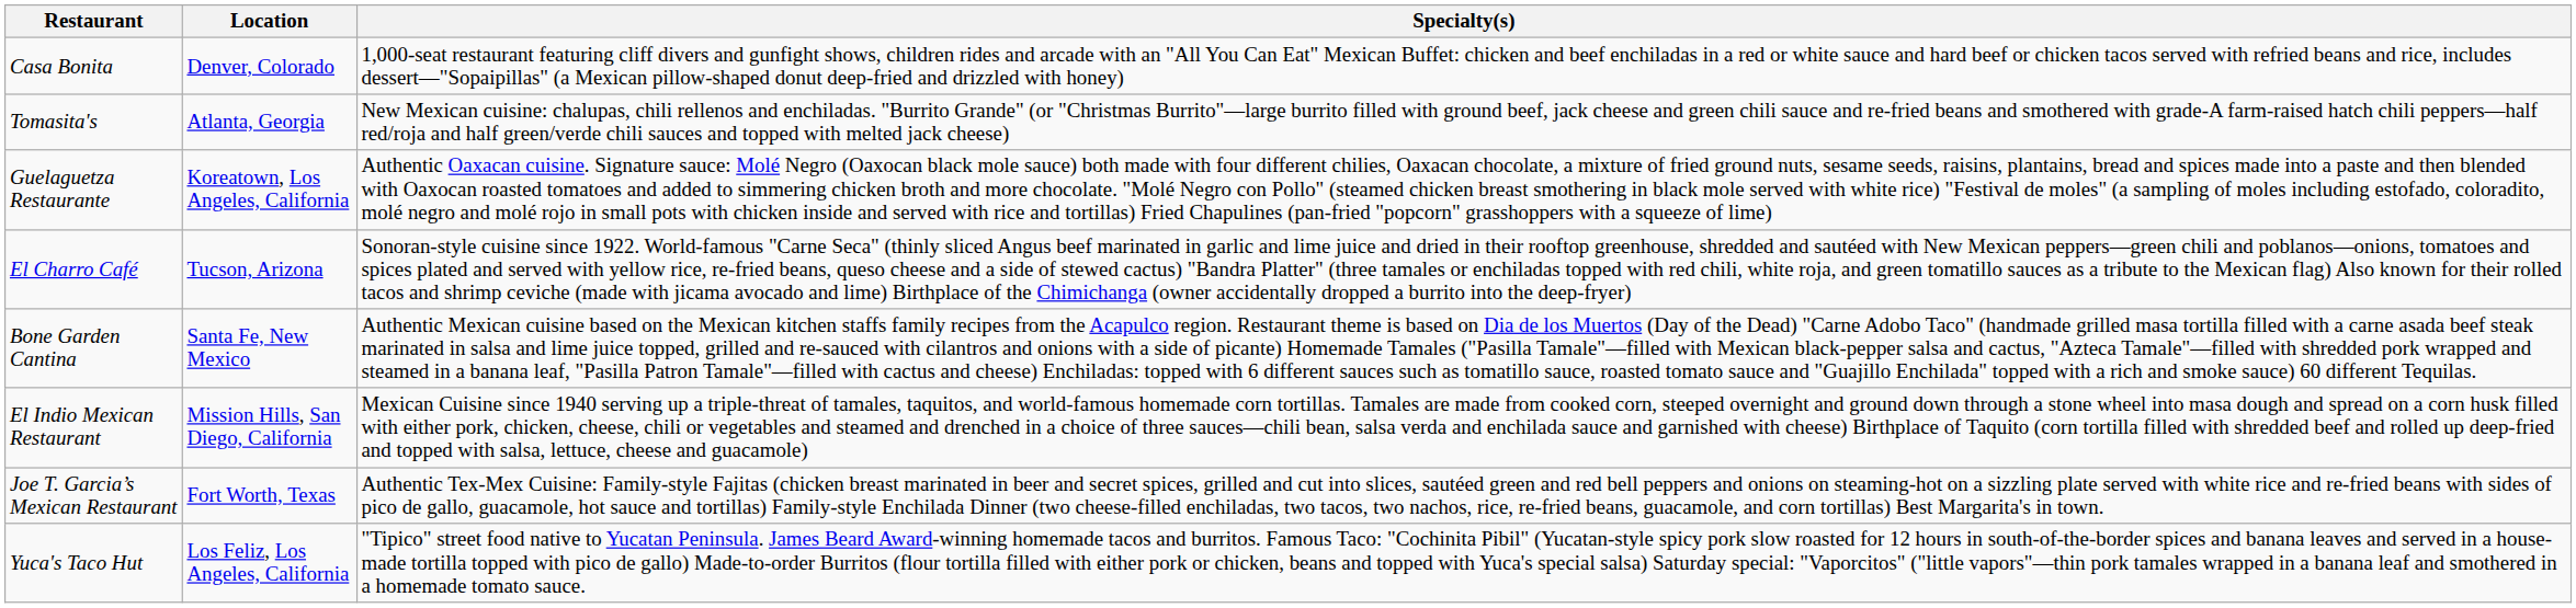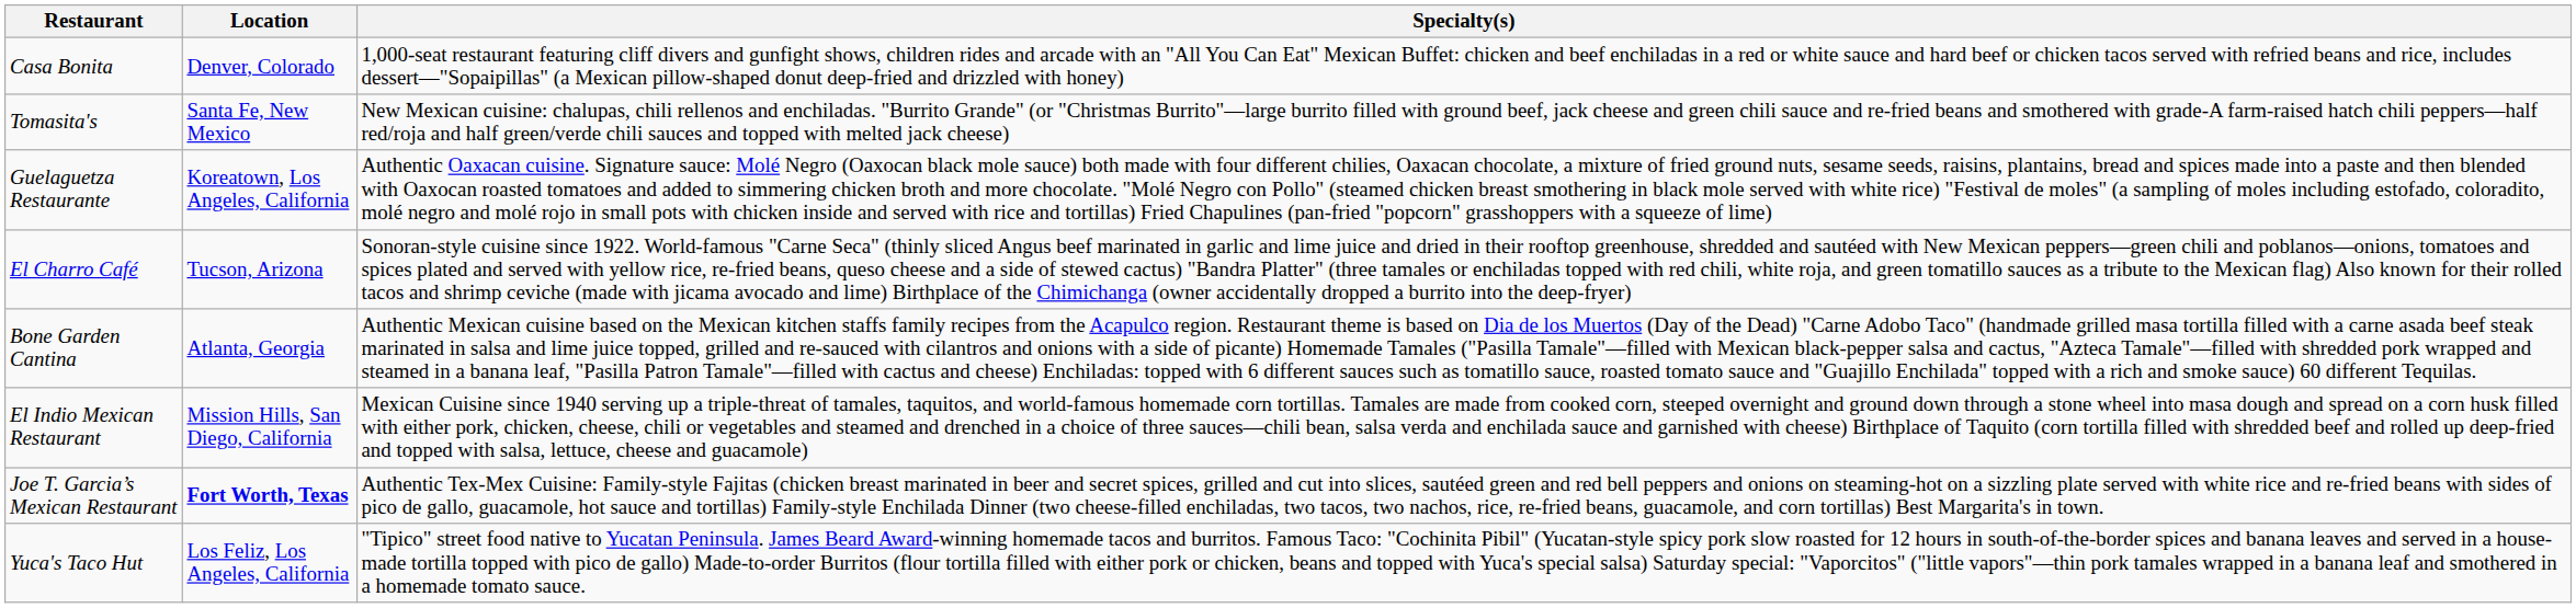 <table class="wikitable" style="width:100%;">
 <tr>
 <th>Restaurant</th>
 <th>Location</th>
 <th>Specialty(s)</th>
 </tr>
 <tr>
 <td><em>Casa Bonita</em></td>
 <td><a href='#'>Denver, Colorado</a></td>
 <td>1,000-seat restaurant featuring cliff divers and gunfight shows, children rides and arcade with an "All You Can Eat" Mexican Buffet: chicken and beef enchiladas in a red or white sauce and hard beef or chicken tacos served with refried beans and rice, includes dessert—"Sopaipillas" (a Mexican pillow-shaped donut deep-fried and drizzled with honey)</td>
 </tr>
 <tr>
 <td><em>Tomasita's</em></td>
-<td><a href='#'>Atlanta, Georgia</a></td>
+<td><a href='#'>Santa Fe, New Mexico</a></td>
 <td>New Mexican cuisine: chalupas, chili rellenos and enchiladas. "Burrito Grande" (or "Christmas Burrito"—large burrito filled with ground beef, jack cheese and green chili sauce and re-fried beans and smothered with grade-A farm-raised hatch chili peppers—half red/roja and half green/verde chili sauces and topped with melted jack cheese)</td>
 </tr>
 <tr>
 <td><em>Guelaguetza Restaurante</em></td>
 <td><a href='#'>Koreatown</a>, <a href='#'>Los Angeles, California</a></td>
 <td>Authentic <a href='#'>Oaxacan cuisine</a>. Signature sauce: <a href='#'>Molé</a> Negro (Oaxocan black mole sauce) both made with four different chilies, Oaxacan chocolate, a mixture of fried ground nuts, sesame seeds, raisins, plantains, bread and spices made into a paste and then blended with Oaxocan roasted tomatoes and added to simmering chicken broth and more chocolate. "Molé Negro con Pollo" (steamed chicken breast smothering in black mole served with white rice) "Festival de moles" (a sampling of moles including estofado, coloradito, molé negro and molé rojo in small pots with chicken inside and served with rice and tortillas) Fried Chapulines (pan-fried "popcorn" grasshoppers with a squeeze of lime)</td>
 </tr>
 <tr>
 <td><em><a href='#'>El Charro Café</a></em></td>
 <td><a href='#'>Tucson, Arizona</a></td>
 <td>Sonoran-style cuisine since 1922. World-famous "Carne Seca" (thinly sliced Angus beef marinated in garlic and lime juice and dried in their rooftop greenhouse, shredded and sautéed with New Mexican peppers—green chili and poblanos—onions, tomatoes and spices plated and served with yellow rice, re-fried beans, queso cheese and a side of stewed cactus) "Bandra Platter" (three tamales or enchiladas topped with red chili, white roja, and green tomatillo sauces as a tribute to the Mexican flag) Also known for their rolled tacos and shrimp ceviche (made with jicama avocado and lime) Birthplace of the <a href='#'>Chimichanga</a> (owner accidentally dropped a burrito into the deep-fryer)</td>
 </tr>
 <tr>
 <td><em>Bone Garden Cantina</em></td>
-<td><a href='#'>Santa Fe, New Mexico</a></td>
+<td><a href='#'>Atlanta, Georgia</a></td>
 <td>Authentic Mexican cuisine based on the Mexican kitchen staffs family recipes from the <a href='#'>Acapulco</a> region. Restaurant theme is based on <a href='#'>Dia de los Muertos</a> (Day of the Dead) "Carne Adobo Taco" (handmade grilled masa tortilla filled with a carne asada beef steak marinated in salsa and lime juice topped, grilled and re-sauced with cilantros and onions with a side of picante) Homemade Tamales ("Pasilla Tamale"—filled with Mexican black-pepper salsa and cactus, "Azteca Tamale"—filled with shredded pork wrapped and steamed in a banana leaf, "Pasilla Patron Tamale"—filled with cactus and cheese) Enchiladas: topped with 6 different sauces such as tomatillo sauce, roasted tomato sauce and "Guajillo Enchilada" topped with a rich and smoke sauce) 60 different Tequilas.</td>
 </tr>
 <tr>
 <td><em>El Indio Mexican Restaurant</em></td>
 <td><a href='#'>Mission Hills</a>, <a href='#'>San Diego, California</a></td>
 <td>Mexican Cuisine since 1940 serving up a triple-threat of tamales, taquitos, and world-famous homemade corn tortillas. Tamales are made from cooked corn, steeped overnight and ground down through a stone wheel into masa dough and spread on a corn husk filled with either pork, chicken, cheese, chili or vegetables and steamed and drenched in a choice of three sauces—chili bean, salsa verda and enchilada sauce and garnished with cheese) Birthplace of Taquito (corn tortilla filled with shredded beef and rolled up deep-fried and topped with salsa, lettuce, cheese and guacamole)</td>
 </tr>
 <tr>
 <td><em>Joe T. Garcia’s Mexican Restaurant</em></td>
-<td><a href='#'>Fort Worth, Texas</a></td>
+<td><strong><a href='#'>Fort Worth, Texas</a></strong></td>
 <td>Authentic Tex-Mex Cuisine: Family-style Fajitas (chicken breast marinated in beer and secret spices, grilled and cut into slices, sautéed green and red bell peppers and onions on steaming-hot on a sizzling plate served with white rice and re-fried beans with sides of pico de gallo, guacamole, hot sauce and tortillas) Family-style Enchilada Dinner (two cheese-filled enchiladas, two tacos, two nachos, rice, re-fried beans, guacamole, and corn tortillas) Best Margarita's in town.</td>
 </tr>
 <tr>
 <td><em>Yuca's Taco Hut</em></td>
 <td><a href='#'>Los Feliz</a>, <a href='#'>Los Angeles, California</a></td>
 <td>"Tipico" street food native to <a href='#'>Yucatan Peninsula</a>. <a href='#'>James Beard Award</a>-winning homemade tacos and burritos. Famous Taco: "Cochinita Pibil" (Yucatan-style spicy pork slow roasted for 12 hours in south-of-the-border spices and banana leaves and served in a house-made tortilla topped with pico de gallo) Made-to-order Burritos (flour tortilla filled with either pork or chicken, beans and topped with Yuca's special salsa) Saturday special: "Vaporcitos" ("little vapors"—thin pork tamales wrapped in a banana leaf and smothered in a homemade tomato sauce.</td>
 </tr>
 </table>
